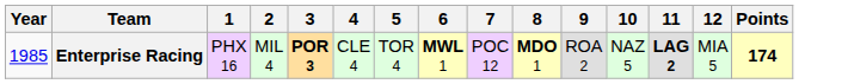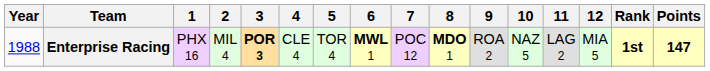 <table class="wikitable" style="text-align:center; font-size:95%">
 <tr>
 <th>Year</th>
 <th>Team</th>
 <th>1</th>
 <th>2</th>
 <th>3</th>
 <th>4</th>
 <th>5</th>
 <th>6</th>
 <th>7</th>
 <th>8</th>
 <th>9</th>
 <th>10</th>
 <th>11</th>
 <th>12</th>
+<th>Rank</th>
 <th>Points</th>
 </tr>
 <tr>
-<td><a href='#'>1985</a></td>
+<td><a href='#'>1988</a></td>
 <th>Enterprise Racing</th>
 <td style="background:#EFCFFF;">PHX<br><small>16</small></td>
 <td style="background:#DFFFDF;">MIL<br><small>4</small></td>
 <td style="background:#FFDF9F;"><strong>POR<br><small>3</small></strong></td>
 <td style="background:#DFFFDF;">CLE<br><small>4</small></td>
 <td style="background:#DFFFDF;">TOR<br><small>4</small></td>
 <td style="background:#FFFFBF;"><strong>MWL</strong><br><small>1</small></td>
 <td style="background:#EFCFFF;">POC<br><small>12</small></td>
 <td style="background:#FFFFBF;"><strong>MDO</strong><br><small>1</small></td>
 <td style="background:#DFDFDF;">ROA<br><small>2</small></td>
 <td style="background:#DFFFDF;">NAZ<br><small>5</small></td>
-<td style="background:#DFDFDF;"><strong>LAG<br><small>2</small></strong></td>
+<td style="background:#DFDFDF;">LAG<br><small>2</small></td>
 <td style="background:#DFFFDF;">MIA<br><small>5</small></td>
-<td style="background:#FFFFBF;"><strong>174</strong></td>
+<td style="background:#FFFFBF;"><strong>1st</strong></td>
+<td style="background:#FFFFBF;"><strong>147</strong></td>
 </tr>
 </table>
